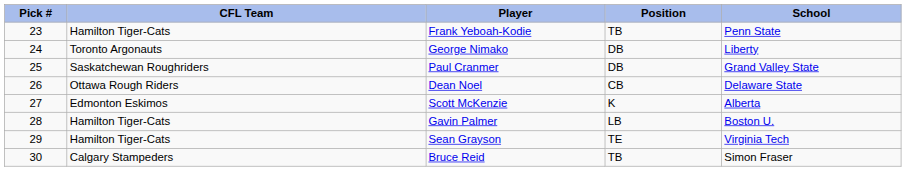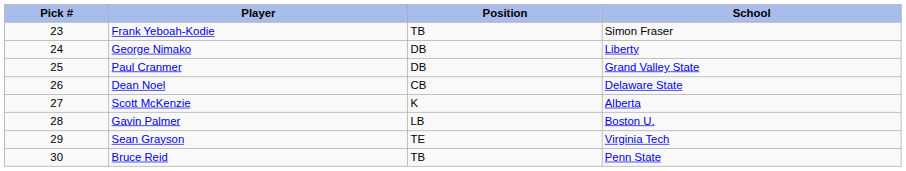 <table class="wikitable" style="width: 100%">
 <tr>
 <th style="background:#A8BDEC;" width=7%>Pick #</th>
-<th width=40% style="background:#A8BDEC;">CFL Team</th>
 <th width=20% style="background:#A8BDEC;">Player</th>
 <th width=13% style="background:#A8BDEC;">Position</th>
 <th width=20% style="background:#A8BDEC;">School</th>
 </tr>
 <tr>
 <td align=center>23</td>
-<td>Hamilton Tiger-Cats</td>
 <td><a href='#'>Frank Yeboah-Kodie</a></td>
 <td>TB</td>
-<td><a href='#'>Penn State</a></td>
+<td>Simon Fraser</td>
 </tr>
 <tr>
 <td align=center>24</td>
-<td>Toronto Argonauts</td>
 <td><a href='#'>George Nimako</a></td>
 <td>DB</td>
 <td><a href='#'>Liberty</a></td>
 </tr>
 <tr>
 <td align=center>25</td>
-<td>Saskatchewan Roughriders</td>
 <td><a href='#'>Paul Cranmer</a></td>
 <td>DB</td>
 <td><a href='#'>Grand Valley State</a></td>
 </tr>
 <tr>
 <td align=center>26</td>
-<td>Ottawa Rough Riders</td>
 <td><a href='#'>Dean Noel</a></td>
 <td>CB</td>
 <td><a href='#'>Delaware State</a></td>
 </tr>
 <tr>
 <td align=center>27</td>
-<td>Edmonton Eskimos</td>
 <td><a href='#'>Scott McKenzie</a></td>
 <td>K</td>
 <td><a href='#'>Alberta</a></td>
 </tr>
 <tr>
 <td align=center>28</td>
-<td>Hamilton Tiger-Cats</td>
 <td><a href='#'>Gavin Palmer</a></td>
 <td>LB</td>
 <td><a href='#'>Boston U.</a></td>
 </tr>
 <tr>
 <td align=center>29</td>
-<td>Hamilton Tiger-Cats</td>
 <td><a href='#'>Sean Grayson</a></td>
 <td>TE</td>
 <td><a href='#'>Virginia Tech</a></td>
 </tr>
 <tr>
 <td align=center>30</td>
-<td>Calgary Stampeders</td>
 <td><a href='#'>Bruce Reid</a></td>
 <td>TB</td>
-<td>Simon Fraser</td>
+<td><a href='#'>Penn State</a></td>
 </tr>
 </table>
